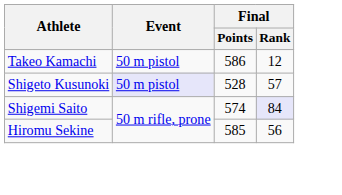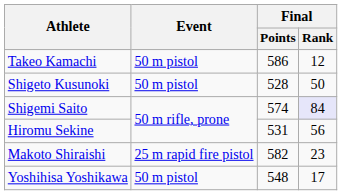 <table class="wikitable" style="font-size:90%">
 <tr>
 <th rowspan="2">Athlete</th>
 <th rowspan="2">Event</th>
 <th colspan=2>Final</th>
 </tr>
 <tr style="font-size:95%">
 <th>Points</th>
 <th>Rank</th>
 </tr>
 <tr align=center>
 <td align=left><a href='#'>Takeo Kamachi</a></td>
 <td align=left><a href='#'>50 m pistol</a></td>
 <td>586</td>
 <td>12</td>
 </tr>
 <tr align=center>
 <td align=left><a href='#'>Shigeto Kusunoki</a></td>
-<td align=left style="background: lavender;"><a href='#'>50 m pistol</a></td>
+<td align=left><a href='#'>50 m pistol</a></td>
 <td>528</td>
-<td>57</td>
+<td>50</td>
 </tr>
 <tr align=center>
 <td align=left><a href='#'>Shigemi Saito</a></td>
 <td align=left rowspan=2><a href='#'>50 m rifle, prone</a></td>
 <td>574</td>
 <td style="background: lavender;">84</td>
 </tr>
 <tr align=center>
 <td align=left><a href='#'>Hiromu Sekine</a></td>
-<td>585</td>
+<td>531</td>
 <td>56</td>
 </tr>
+<tr align=center>
+<td align=left><a href='#'>Makoto Shiraishi</a></td>
+<td align=left><a href='#'>25 m rapid fire pistol</a></td>
+<td>582</td>
+<td>23</td>
+</tr>
+<tr align=center>
+<td align=left><a href='#'>Yoshihisa Yoshikawa</a></td>
+<td align=left><a href='#'>50 m pistol</a></td>
+<td>548</td>
+<td>17</td>
+</tr>
 </table>
